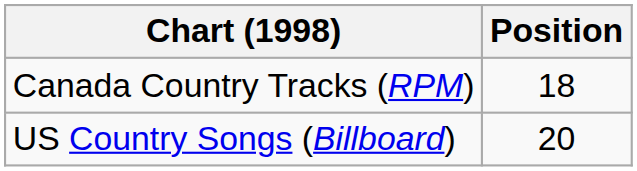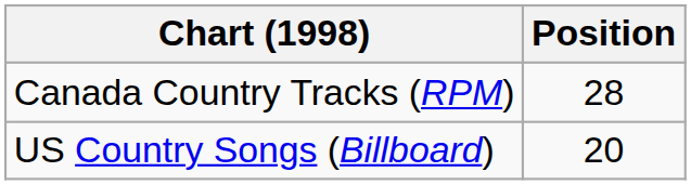 <table class="wikitable sortable">
 <tr>
 <th scope="col">Chart (1998)</th>
 <th scope="col">Position</th>
 </tr>
 <tr>
 <td>Canada Country Tracks (<em><a href='#'>RPM</a></em>)</td>
-<td align="center">18</td>
+<td align="center">28</td>
 </tr>
 <tr>
 <td>US <a href='#'>Country Songs</a> (<em><a href='#'>Billboard</a></em>)</td>
 <td align="center">20</td>
 </tr>
 </table>
